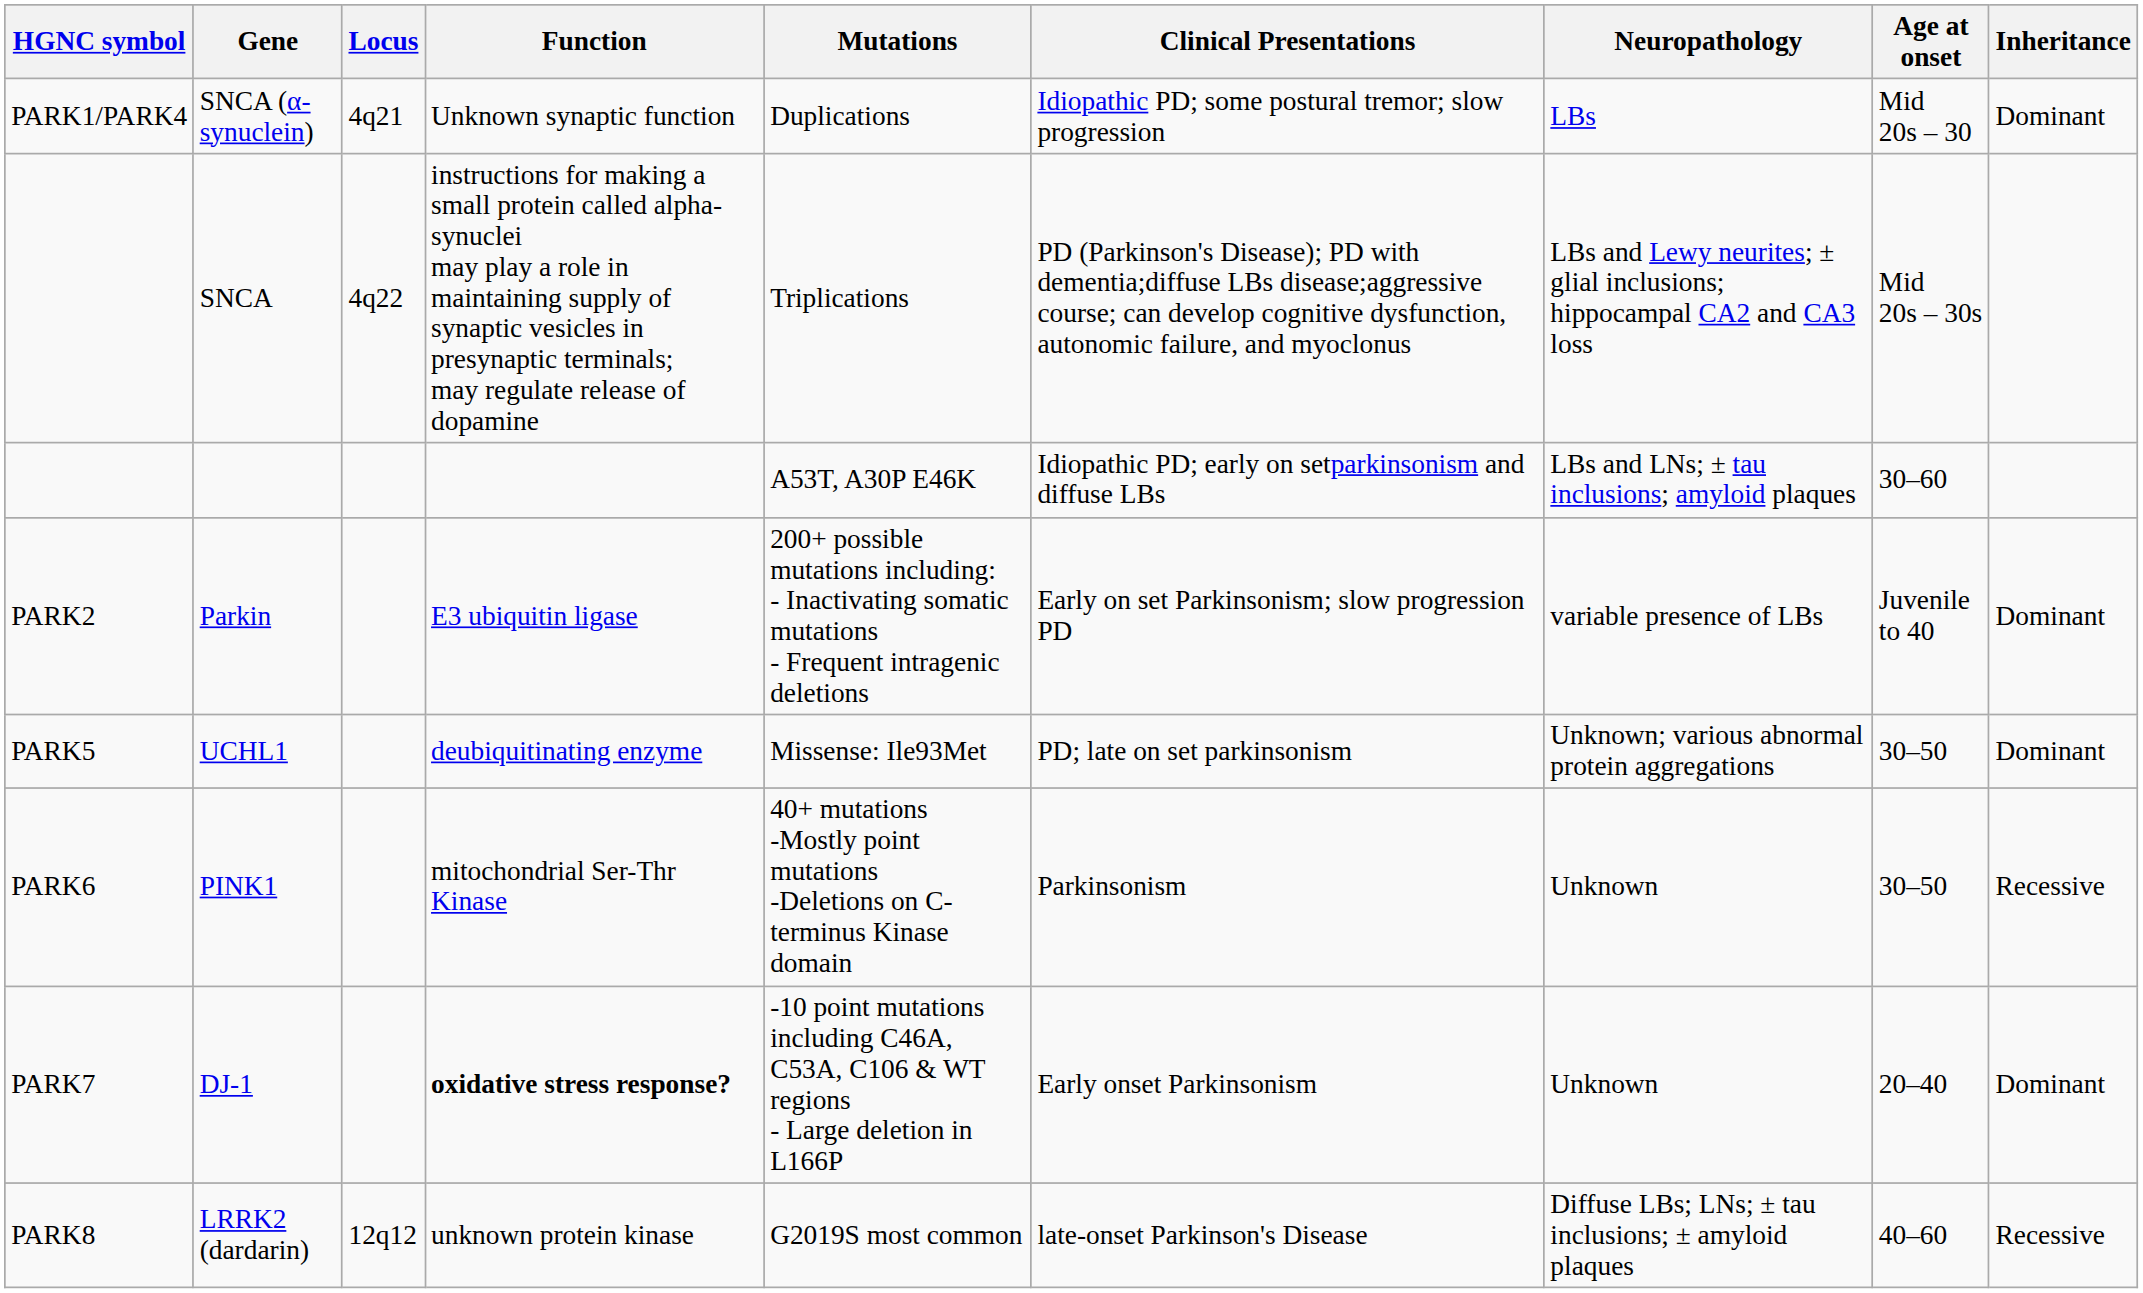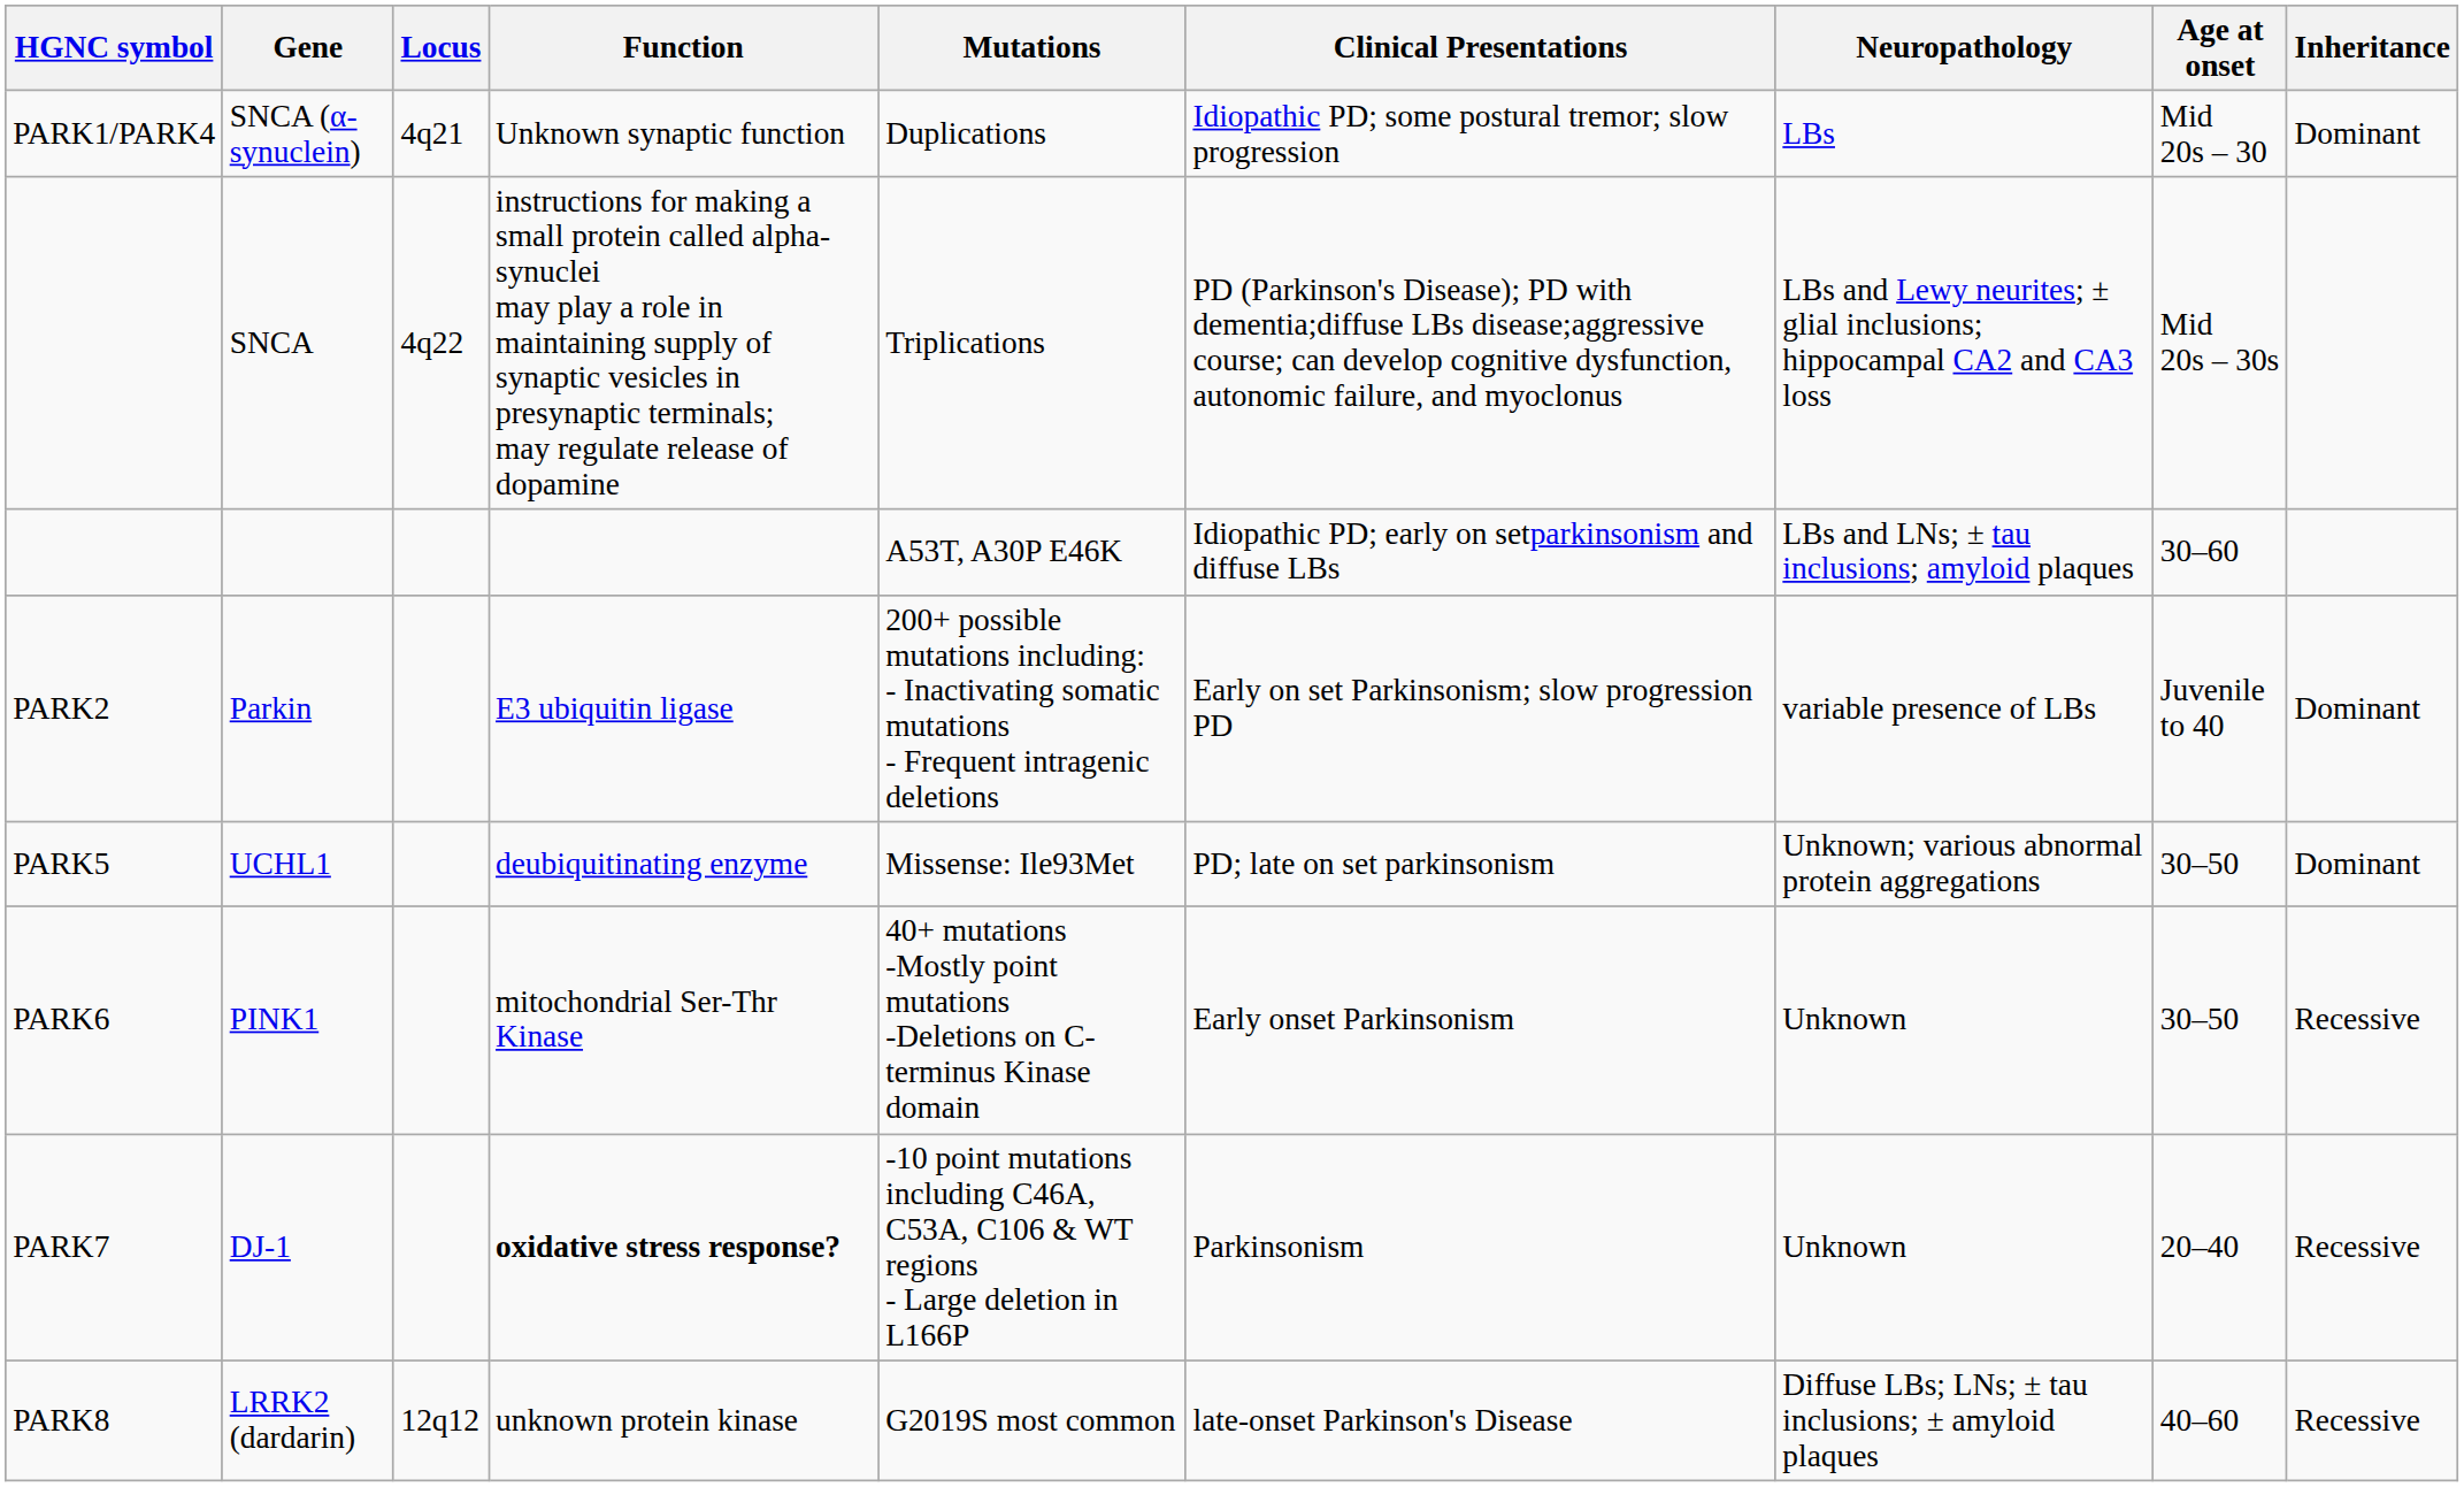 <table class="wikitable">
 <tr>
 <th><a href='#'>HGNC symbol</a></th>
 <th>Gene</th>
 <th><a href='#'>Locus</a></th>
 <th>Function</th>
 <th>Mutations</th>
 <th>Clinical Presentations</th>
 <th>Neuropathology</th>
 <th>Age at onset</th>
 <th>Inheritance</th>
 </tr>
 <tr>
 <td>PARK1/PARK4</td>
 <td>SNCA (<a href='#'>α-synuclein</a>)</td>
 <td>4q21</td>
 <td>Unknown synaptic function</td>
 <td>Duplications</td>
 <td><a href='#'>Idiopathic</a> PD; some postural tremor; slow progression</td>
 <td><a href='#'>LBs</a></td>
 <td>Mid 20s – 30</td>
 <td>Dominant</td>
 </tr>
 <tr>
 <td></td>
 <td>SNCA</td>
 <td>4q22</td>
 <td>instructions for making a small protein called alpha-synuclei<br>may play a role in maintaining supply of synaptic vesicles in presynaptic terminals;<br>may regulate release of dopamine</td>
 <td>Triplications</td>
 <td>PD (Parkinson's Disease); PD with dementia;diffuse LBs disease;aggressive course; can develop cognitive dysfunction, autonomic failure, and myoclonus</td>
 <td>LBs and <a href='#'>Lewy neurites</a>; ± glial inclusions; hippocampal <a href='#'>CA2</a> and <a href='#'>CA3</a> loss</td>
 <td>Mid 20s – 30s</td>
 <td></td>
 </tr>
 <tr>
 <td></td>
 <td></td>
 <td></td>
 <td></td>
 <td>A53T, A30P E46K</td>
 <td>Idiopathic PD; early on set<a href='#'>parkinsonism</a> and diffuse LBs</td>
 <td>LBs and LNs; ± <a href='#'>tau inclusions</a>; <a href='#'>amyloid</a> plaques</td>
 <td>30–60</td>
 <td></td>
 </tr>
 <tr>
 <td>PARK2</td>
 <td><a href='#'>Parkin</a></td>
 <td></td>
 <td><a href='#'>E3 ubiquitin ligase</a></td>
 <td>200+ possible mutations including:<br>- Inactivating somatic mutations<br>- Frequent intragenic deletions</td>
 <td>Early on set Parkinsonism; slow progression PD</td>
 <td>variable presence of LBs</td>
 <td>Juvenile to 40</td>
 <td>Dominant</td>
 </tr>
 <tr>
 <td>PARK5</td>
 <td><a href='#'>UCHL1</a></td>
 <td></td>
 <td><a href='#'>deubiquitinating enzyme</a></td>
 <td>Missense: Ile93Met</td>
 <td>PD; late on set parkinsonism</td>
 <td>Unknown; various abnormal protein aggregations</td>
 <td>30–50</td>
 <td>Dominant</td>
 </tr>
 <tr>
 <td>PARK6</td>
 <td><a href='#'>PINK1</a></td>
 <td></td>
 <td>mitochondrial Ser-Thr <a href='#'>Kinase</a></td>
 <td>40+ mutations<br>-Mostly point mutations<br>-Deletions on C-terminus Kinase domain</td>
-<td>Parkinsonism</td>
+<td>Early onset Parkinsonism</td>
 <td>Unknown</td>
 <td>30–50</td>
 <td>Recessive</td>
 </tr>
 <tr>
 <td>PARK7</td>
 <td><a href='#'>DJ-1</a></td>
 <td></td>
 <td><strong>oxidative stress response?</strong></td>
 <td>-10 point mutations including C46A, C53A, C106 & WT regions<br>- Large deletion in L166P</td>
-<td>Early onset Parkinsonism</td>
+<td>Parkinsonism</td>
 <td>Unknown</td>
 <td>20–40</td>
-<td>Dominant</td>
+<td>Recessive</td>
 </tr>
 <tr>
 <td>PARK8</td>
 <td><a href='#'>LRRK2</a> (dardarin)</td>
 <td>12q12</td>
 <td>unknown protein kinase</td>
 <td>G2019S most common</td>
 <td>late-onset Parkinson's Disease</td>
 <td>Diffuse LBs; LNs; ± tau inclusions; ± amyloid plaques</td>
 <td>40–60</td>
 <td>Recessive</td>
 </tr>
 </table>
